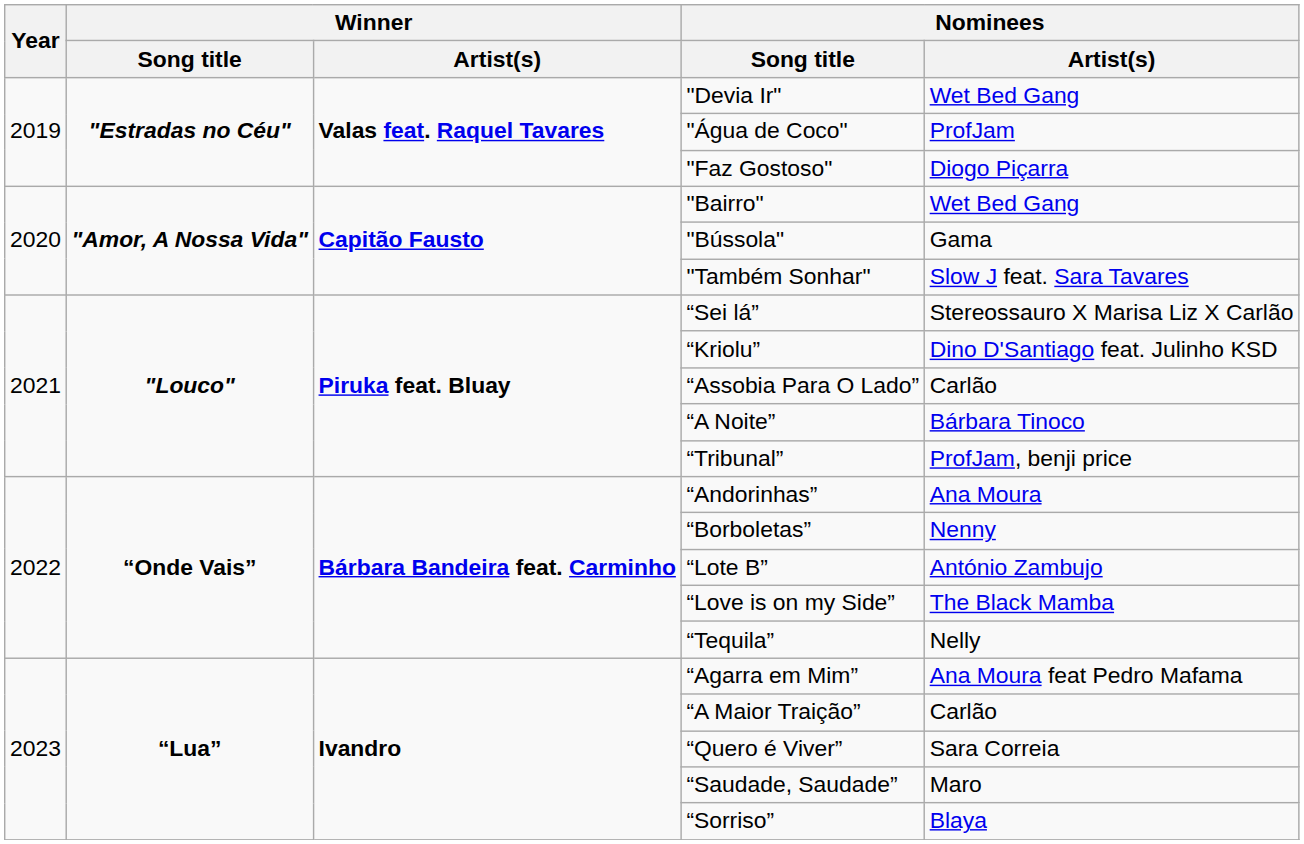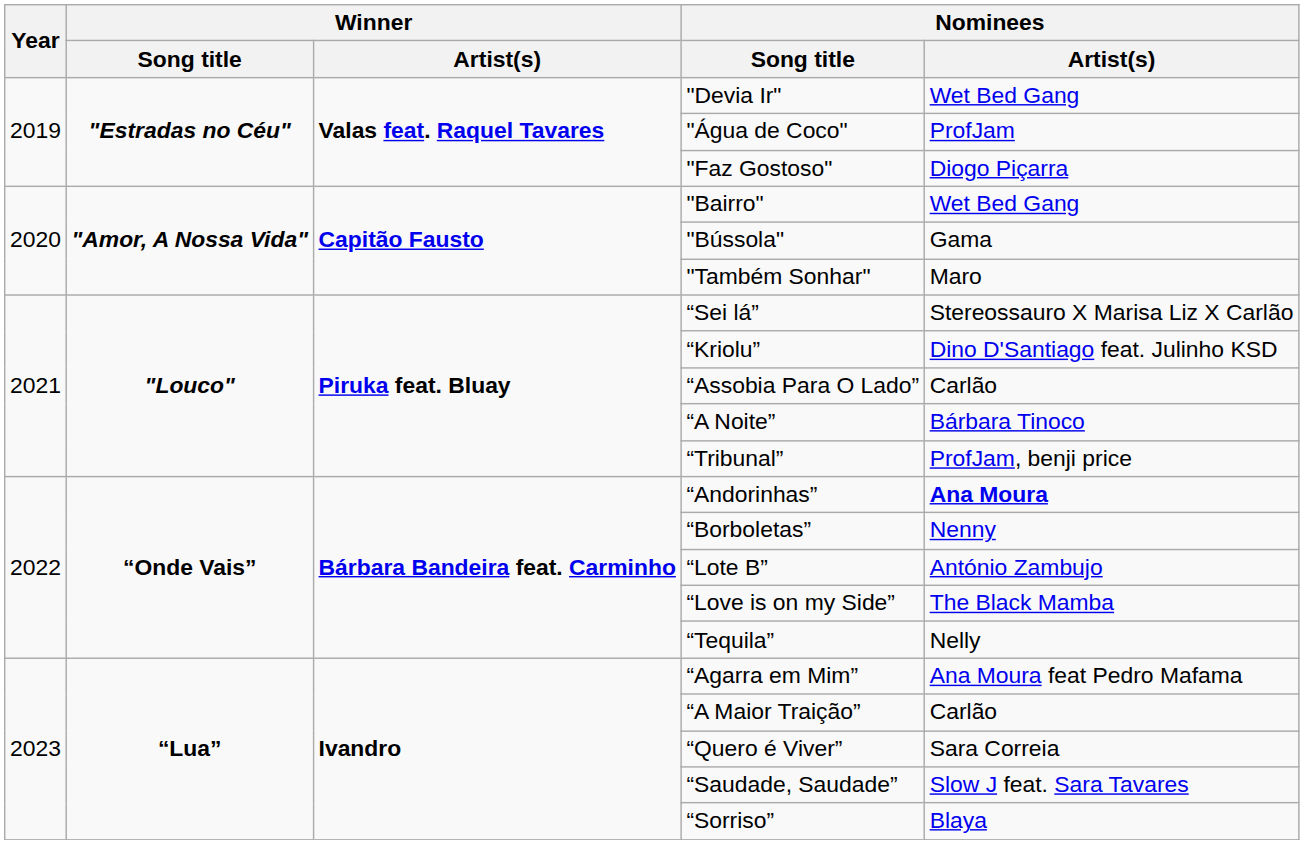 <table class="wikitable sortable">
 <tr>
 <th rowspan="2">Year</th>
 <th colspan="2">Winner</th>
 <th colspan="2">Nominees</th>
 </tr>
 <tr>
 <th>Song title</th>
 <th>Artist(s)</th>
 <th>Song title</th>
 <th>Artist(s)</th>
 </tr>
 <tr>
 <td rowspan="3" align="center">2019</td>
 <td rowspan="3" align="center"><strong><em>"Estradas no Céu"</em></strong></td>
 <td rowspan="3"><strong>Valas <a href='#'>feat</a>. <a href='#'>Raquel Tavares</a></strong></td>
 <td>"Devia Ir"</td>
 <td><a href='#'>Wet Bed Gang</a></td>
 </tr>
 <tr>
 <td>"Água de Coco"</td>
 <td><a href='#'>ProfJam</a></td>
 </tr>
 <tr>
 <td>"Faz Gostoso"</td>
 <td><a href='#'>Diogo Piçarra</a></td>
 </tr>
 <tr>
 <td rowspan="3" align="center">2020</td>
 <td rowspan="3" align="center"><strong><em>"Amor, A Nossa Vida"</em></strong></td>
 <td rowspan="3"><strong><a href='#'>Capitão Fausto</a></strong></td>
 <td>"Bairro"</td>
 <td><a href='#'>Wet Bed Gang</a></td>
 </tr>
 <tr>
 <td>"Bússola"</td>
 <td>Gama</td>
 </tr>
 <tr>
 <td>"Também Sonhar"</td>
-<td><a href='#'>Slow J</a> feat. <a href='#'>Sara Tavares</a></td>
+<td>Maro</td>
 </tr>
 <tr>
 <td rowspan="5"  align="center">2021</td>
 <td rowspan="5" align="center"><strong><em>"<em>Louco</em>"</em></strong></td>
 <td rowspan="5"><strong><a href='#'>Piruka</a> feat. Bluay</strong></td>
 <td>“Sei lá”</td>
 <td>Stereossauro X Marisa Liz X Carlão</td>
 </tr>
 <tr>
 <td>“Kriolu”</td>
 <td><a href='#'>Dino D'Santiago</a> feat. Julinho KSD</td>
 </tr>
 <tr>
 <td>“Assobia Para O Lado”</td>
 <td>Carlão</td>
 </tr>
 <tr>
 <td>“A Noite”</td>
 <td><a href='#'>Bárbara Tinoco</a></td>
 </tr>
 <tr>
 <td>“Tribunal”</td>
 <td><a href='#'>ProfJam</a>, benji price</td>
 </tr>
 <tr>
 <td rowspan="5"  align="center">2022</td>
 <td rowspan="5" align="center"><strong>“Onde Vais”</strong></td>
 <td rowspan="5"><strong><a href='#'>Bárbara Bandeira</a> feat. <a href='#'>Carminho</a></strong></td>
 <td>“Andorinhas”</td>
-<td><a href='#'>Ana Moura</a></td>
+<td><strong><a href='#'>Ana Moura</a></strong></td>
 </tr>
 <tr>
 <td>“Borboletas”</td>
 <td><a href='#'>Nenny</a></td>
 </tr>
 <tr>
 <td>“Lote B”</td>
 <td><a href='#'>António Zambujo</a></td>
 </tr>
 <tr>
 <td>“Love is on my Side”</td>
 <td><a href='#'>The Black Mamba</a></td>
 </tr>
 <tr>
 <td>“Tequila”</td>
 <td>Nelly</td>
 </tr>
 <tr>
 <td rowspan="5"  align="center">2023</td>
 <td rowspan="5" align="center"><strong>“Lua”</strong></td>
 <td rowspan="5"><strong>Ivandro</strong></td>
 <td>“Agarra em Mim”</td>
 <td><a href='#'>Ana Moura</a> feat Pedro Mafama</td>
 </tr>
 <tr>
 <td>“A Maior Traição”</td>
 <td>Carlão</td>
 </tr>
 <tr>
 <td>“Quero é Viver”</td>
 <td>Sara Correia</td>
 </tr>
 <tr>
 <td>“Saudade, Saudade”</td>
-<td>Maro</td>
+<td><a href='#'>Slow J</a> feat. <a href='#'>Sara Tavares</a></td>
 </tr>
 <tr>
 <td>“Sorriso”</td>
 <td><a href='#'>Blaya</a></td>
 </tr>
 </table>
